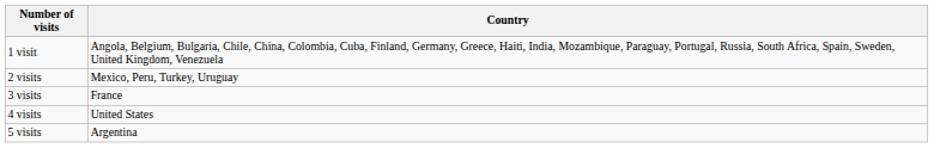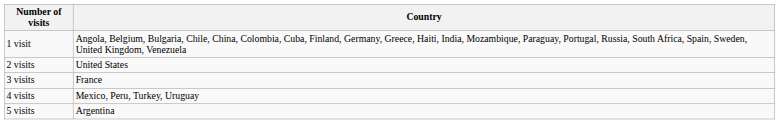 <table class="wikitable" style="margin: 1em auto 1em auto">
 <tr>
 <th>Number of visits</th>
 <th>Country</th>
 </tr>
 <tr>
 <td>1 visit</td>
 <td>Angola, Belgium, Bulgaria, Chile, China, Colombia, Cuba, Finland, Germany, Greece, Haiti, India, Mozambique, Paraguay, Portugal, Russia, South Africa, Spain, Sweden, United Kingdom, Venezuela</td>
 </tr>
 <tr>
 <td>2 visits</td>
-<td>Mexico, Peru, Turkey, Uruguay</td>
+<td>United States</td>
 </tr>
 <tr>
 <td>3 visits</td>
 <td>France</td>
 </tr>
 <tr>
 <td>4 visits</td>
-<td>United States</td>
+<td>Mexico, Peru, Turkey, Uruguay</td>
 </tr>
 <tr>
 <td>5 visits</td>
 <td>Argentina</td>
 </tr>
 </table>
